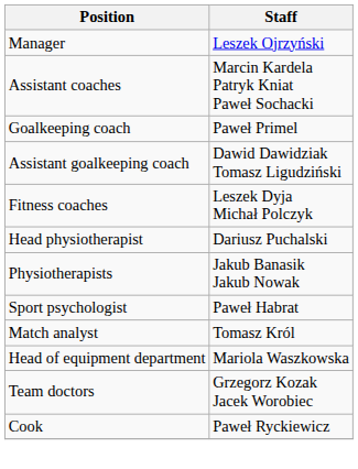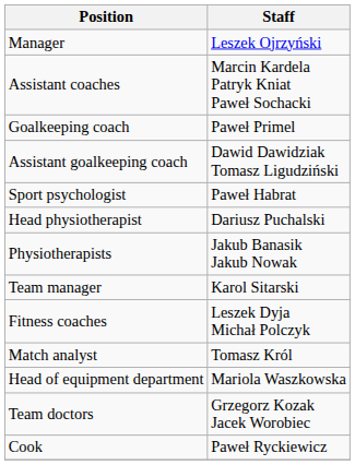 <table class="wikitable">
 <tr>
 <th>Position</th>
 <th>Staff</th>
 </tr>
 <tr>
 <td>Manager</td>
 <td> <a href='#'>Leszek Ojrzyński</a></td>
 </tr>
 <tr>
 <td>Assistant coaches</td>
 <td> Marcin Kardela<br> Patryk Kniat<br> Paweł Sochacki</td>
 </tr>
 <tr>
 <td>Goalkeeping coach</td>
 <td> Paweł Primel</td>
 </tr>
 <tr>
 <td>Assistant goalkeeping coach</td>
 <td> Dawid Dawidziak<br> Tomasz Ligudziński</td>
 </tr>
 <tr>
-<td>Fitness coaches</td>
-<td> Leszek Dyja<br> Michał Polczyk</td>
+<td>Sport psychologist</td>
+<td> Paweł Habrat</td>
 </tr>
 <tr>
 <td>Head physiotherapist</td>
 <td> Dariusz Puchalski</td>
 </tr>
 <tr>
 <td>Physiotherapists</td>
 <td> Jakub Banasik<br> Jakub Nowak</td>
 </tr>
 <tr>
-<td>Sport psychologist</td>
-<td> Paweł Habrat</td>
+<td>Team manager</td>
+<td> Karol Sitarski</td>
+</tr>
+<tr>
+<td>Fitness coaches</td>
+<td> Leszek Dyja<br> Michał Polczyk</td>
 </tr>
 <tr>
 <td>Match analyst</td>
 <td> Tomasz Król</td>
 </tr>
 <tr>
 <td>Head of equipment department</td>
 <td> Mariola Waszkowska</td>
 </tr>
 <tr>
 <td>Team doctors</td>
 <td> Grzegorz Kozak<br> Jacek Worobiec</td>
 </tr>
 <tr>
 <td>Cook</td>
 <td> Paweł Ryckiewicz</td>
 </tr>
 <tr>
 </tr>
 </table>
